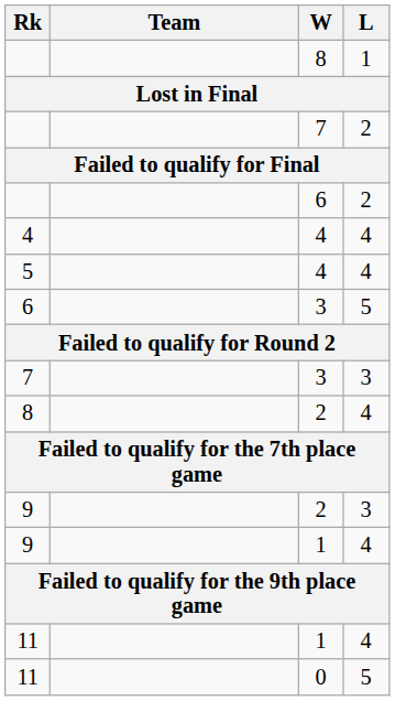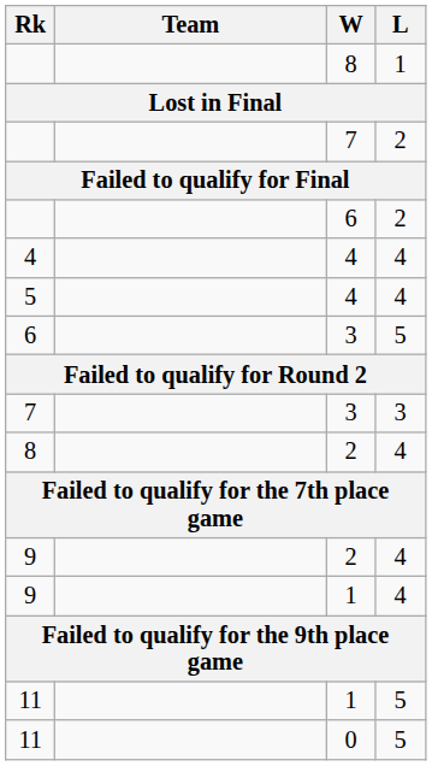 <table class=wikitable style=text-align:center>
 <tr>
 <th width=25>Rk</th>
 <th width=170>Team</th>
 <th width=25>W</th>
 <th width=25>L</th>
 </tr>
 <tr>
 <td></td>
 <td align=left></td>
 <td>8</td>
 <td>1</td>
 </tr>
 <tr>
 <th colspan="6">Lost in Final</th>
 </tr>
 <tr>
 <td></td>
 <td align=left></td>
 <td>7</td>
 <td>2</td>
 </tr>
 <tr>
 <th colspan="6">Failed to qualify for Final</th>
 </tr>
 <tr>
 <td></td>
 <td align=left></td>
 <td>6</td>
 <td>2</td>
 </tr>
 <tr>
 <td>4</td>
 <td align=left></td>
 <td>4</td>
 <td>4</td>
 </tr>
 <tr>
 <td>5</td>
 <td align=left></td>
 <td>4</td>
 <td>4</td>
 </tr>
 <tr>
 <td>6</td>
 <td align=left></td>
 <td>3</td>
 <td>5</td>
 </tr>
 <tr>
 <th colspan="6">Failed to qualify for Round 2</th>
 </tr>
 <tr>
 <td>7</td>
 <td align=left></td>
 <td>3</td>
 <td>3</td>
 </tr>
 <tr>
 <td>8</td>
 <td align=left></td>
 <td>2</td>
 <td>4</td>
 </tr>
 <tr>
 <th colspan="6">Failed to qualify for the 7th place game</th>
 </tr>
 <tr>
 <td>9</td>
 <td align=left></td>
 <td>2</td>
-<td>3</td>
+<td>4</td>
 </tr>
 <tr>
 <td>9</td>
 <td align=left></td>
 <td>1</td>
 <td>4</td>
 </tr>
 <tr>
 <th colspan="6">Failed to qualify for the 9th place game</th>
 </tr>
 <tr>
 <td>11</td>
 <td align=left></td>
 <td>1</td>
-<td>4</td>
+<td>5</td>
 </tr>
 <tr>
 <td>11</td>
 <td align=left></td>
 <td>0</td>
 <td>5</td>
 </tr>
 </table>
